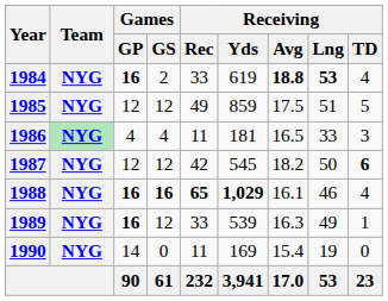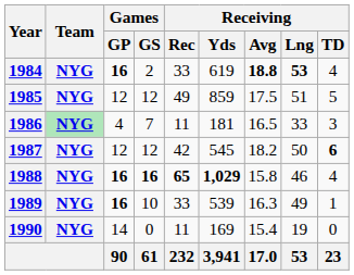 <table class="wikitable" style="text-align:center">
 <tr>
 <th rowspan="2">Year</th>
 <th rowspan="2">Team</th>
 <th colspan="2">Games</th>
 <th colspan="5">Receiving</th>
 </tr>
 <tr>
 <th>GP</th>
 <th>GS</th>
 <th>Rec</th>
 <th>Yds</th>
 <th>Avg</th>
 <th>Lng</th>
 <th>TD</th>
 </tr>
 <tr>
 <th><a href='#'>1984</a></th>
 <th><a href='#'>NYG</a></th>
 <td><strong>16</strong></td>
 <td>2</td>
 <td>33</td>
 <td>619</td>
 <td><strong>18.8</strong></td>
 <td><strong>53</strong></td>
 <td>4</td>
 </tr>
 <tr>
 <th><a href='#'>1985</a></th>
 <th><a href='#'>NYG</a></th>
 <td>12</td>
 <td>12</td>
 <td>49</td>
 <td>859</td>
 <td>17.5</td>
 <td>51</td>
 <td>5</td>
 </tr>
 <tr>
 <th><a href='#'>1986</a></th>
 <th style="background:#afe6ba; width:3em;"><a href='#'>NYG</a></th>
 <td>4</td>
-<td>4</td>
+<td>7</td>
 <td>11</td>
 <td>181</td>
 <td>16.5</td>
 <td>33</td>
 <td>3</td>
 </tr>
 <tr>
 <th><a href='#'>1987</a></th>
 <th><a href='#'>NYG</a></th>
 <td>12</td>
 <td>12</td>
 <td>42</td>
 <td>545</td>
 <td>18.2</td>
 <td>50</td>
 <td><strong>6</strong></td>
 </tr>
 <tr>
 <th><a href='#'>1988</a></th>
 <th><a href='#'>NYG</a></th>
 <td><strong>16</strong></td>
 <td><strong>16</strong></td>
 <td><strong>65</strong></td>
 <td><strong>1,029</strong></td>
-<td>16.1</td>
+<td>15.8</td>
 <td>46</td>
 <td>4</td>
 </tr>
 <tr>
 <th><a href='#'>1989</a></th>
 <th><a href='#'>NYG</a></th>
 <td><strong>16</strong></td>
-<td>12</td>
+<td>10</td>
 <td>33</td>
 <td>539</td>
 <td>16.3</td>
 <td>49</td>
 <td>1</td>
 </tr>
 <tr>
 <th><a href='#'>1990</a></th>
 <th><a href='#'>NYG</a></th>
 <td>14</td>
 <td>0</td>
 <td>11</td>
 <td>169</td>
 <td>15.4</td>
 <td>19</td>
 <td>0</td>
 </tr>
 <tr>
 <th colspan="2"></th>
 <th>90</th>
 <th>61</th>
 <th>232</th>
 <th>3,941</th>
 <th>17.0</th>
 <th>53</th>
 <th>23</th>
 </tr>
 </table>
